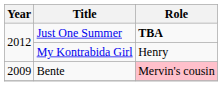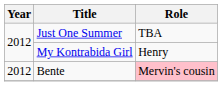 <table class="wikitable">
 <tr>
 <th>Year</th>
 <th>Title</th>
 <th>Role</th>
 </tr>
 <tr>
 <td rowspan="2">2012</td>
 <td><a href='#'>Just One Summer</a></td>
-<td><strong>TBA</strong></td>
+<td>TBA</td>
 </tr>
 <tr>
 <td><a href='#'>My Kontrabida Girl</a></td>
 <td>Henry</td>
 </tr>
 <tr>
-<td>2009</td>
+<td>2012</td>
 <td>Bente</td>
 <td style="background: pink;">Mervin's cousin</td>
 </tr>
 <tr>
 </tr>
 </table>
